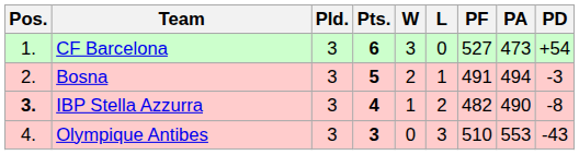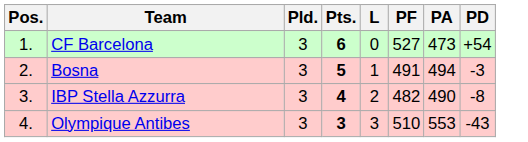 <table class="wikitable" style="text-align:center">
 <tr>
 <th width=15>Pos.</th>
 <th width=220>Team</th>
 <th width=20>Pld.</th>
 <th width=20>Pts.</th>
-<th width=20>W</th>
 <th width=20>L</th>
 <th width=20>PF</th>
 <th width=20>PA</th>
 <th width=20>PD</th>
 </tr>
 <tr style="background: #ccffcc;">
 <td>1.</td>
 <td align=left> <a href='#'>CF Barcelona</a></td>
 <td>3</td>
 <td><strong>6</strong></td>
-<td>3</td>
 <td>0</td>
 <td>527</td>
 <td>473</td>
 <td>+54</td>
 </tr>
 <tr style="background: #ffcccc;">
 <td>2.</td>
 <td align=left> <a href='#'>Bosna</a></td>
 <td>3</td>
 <td><strong>5</strong></td>
-<td>2</td>
 <td>1</td>
 <td>491</td>
 <td>494</td>
 <td>-3</td>
 </tr>
 <tr style="background: #ffcccc;">
-<td><strong>3.</strong></td>
+<td>3.</td>
 <td align=left> <a href='#'>IBP Stella Azzurra</a></td>
 <td>3</td>
 <td><strong>4</strong></td>
-<td>1</td>
 <td>2</td>
 <td>482</td>
 <td>490</td>
 <td>-8</td>
 </tr>
 <tr style="background: #ffcccc;">
 <td>4.</td>
 <td align=left> <a href='#'>Olympique Antibes</a></td>
 <td>3</td>
 <td><strong>3</strong></td>
-<td>0</td>
 <td>3</td>
 <td>510</td>
 <td>553</td>
 <td>-43</td>
 </tr>
 </table>
